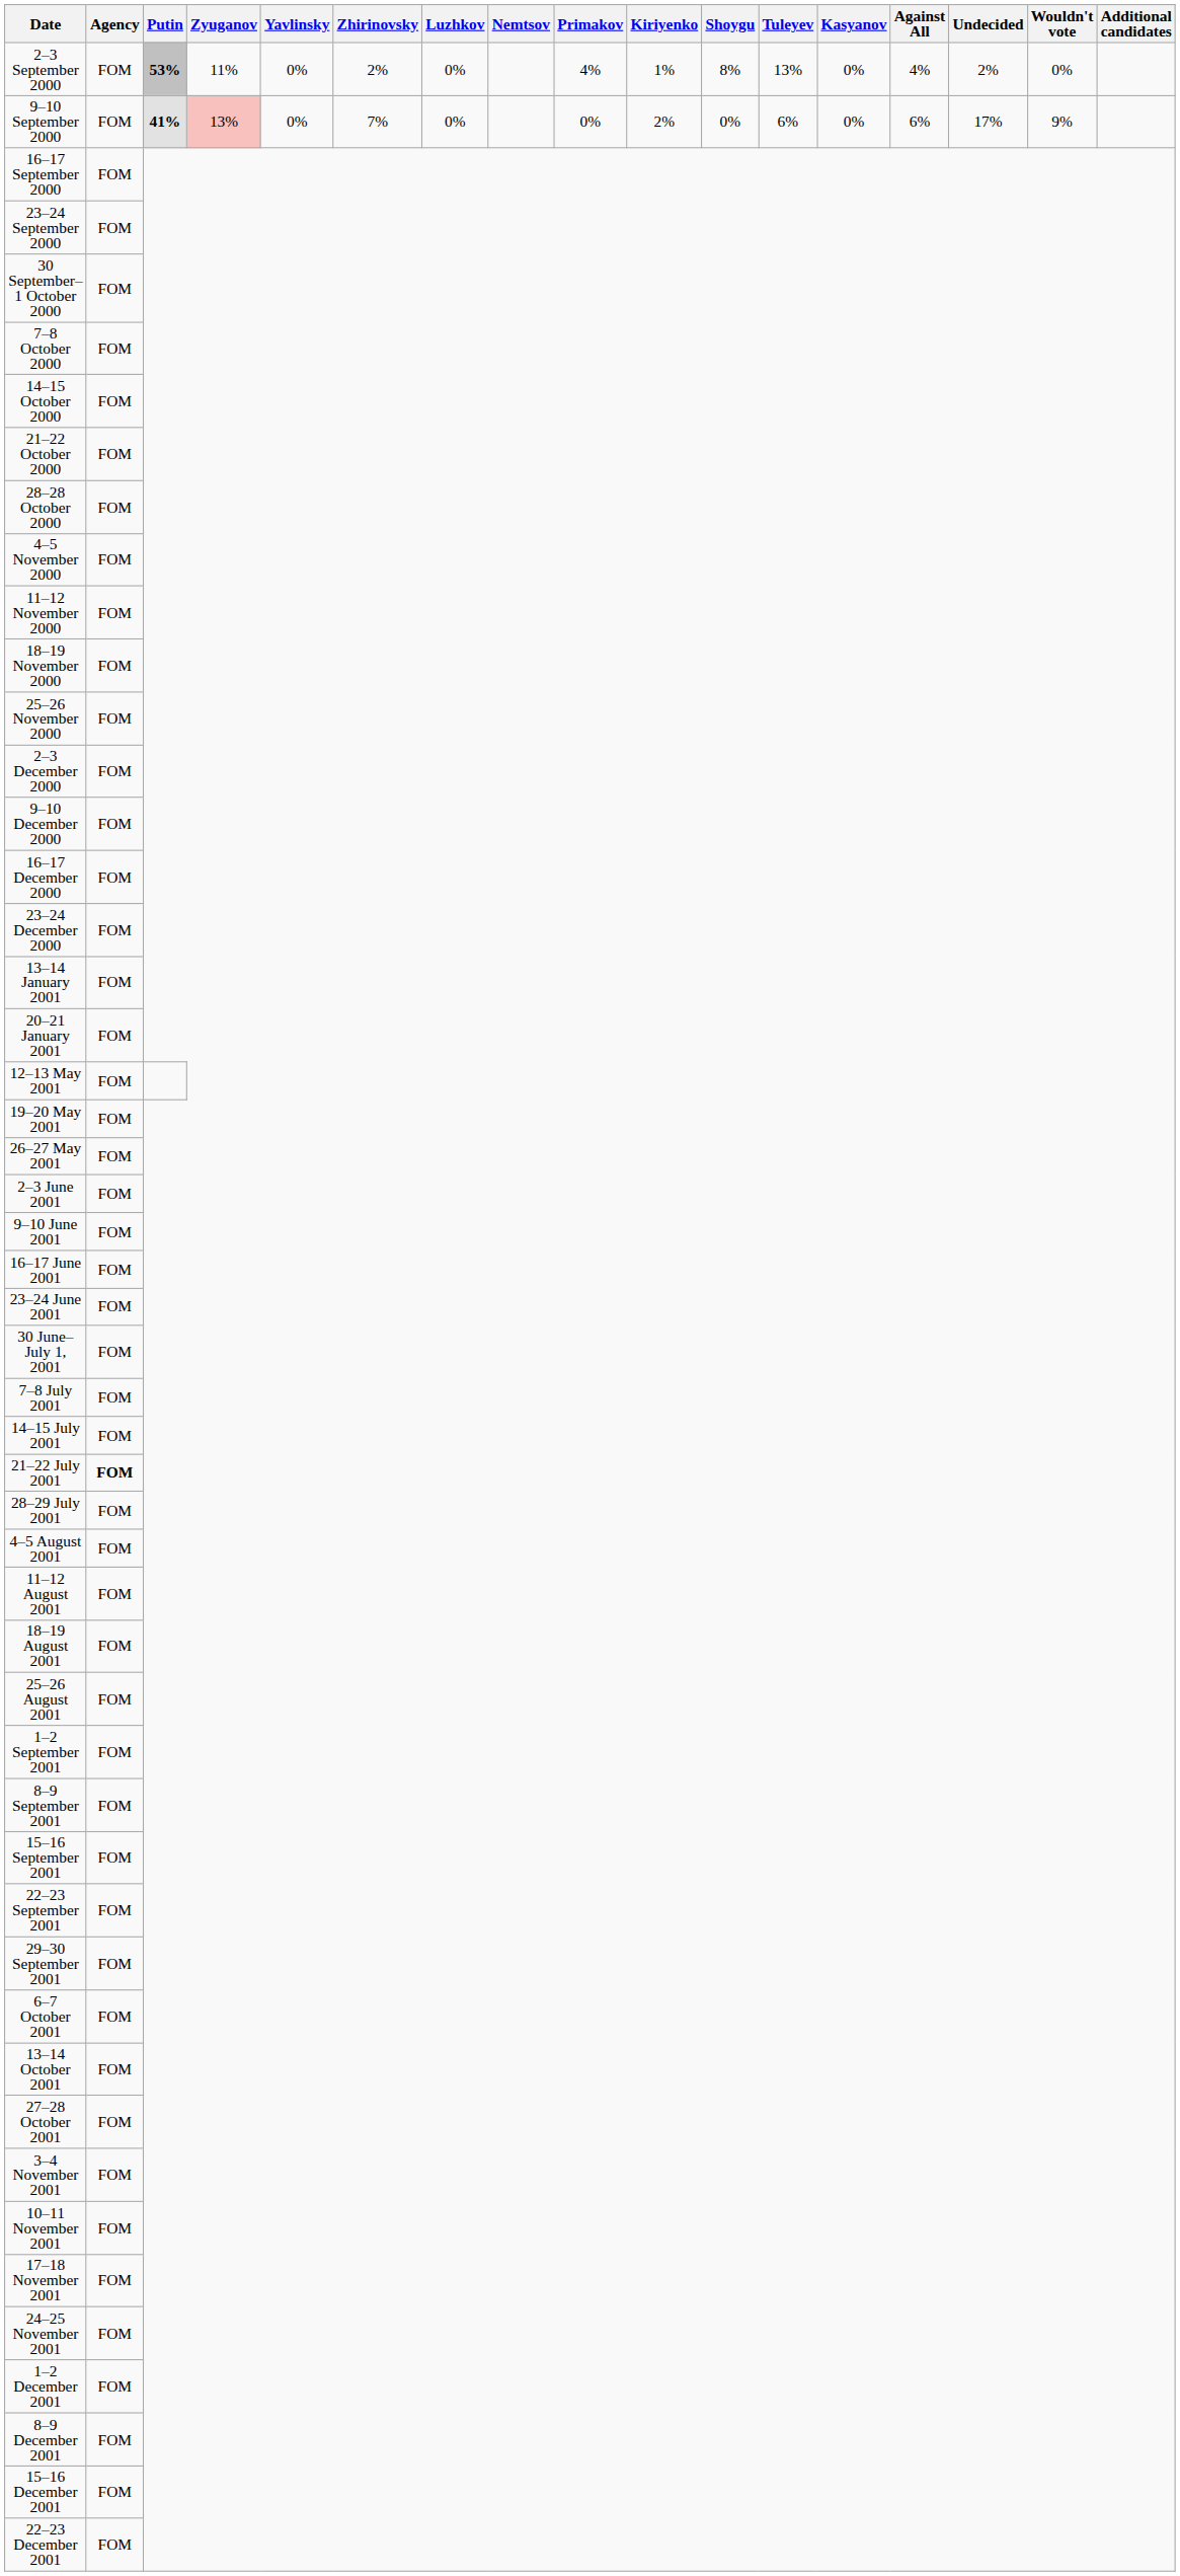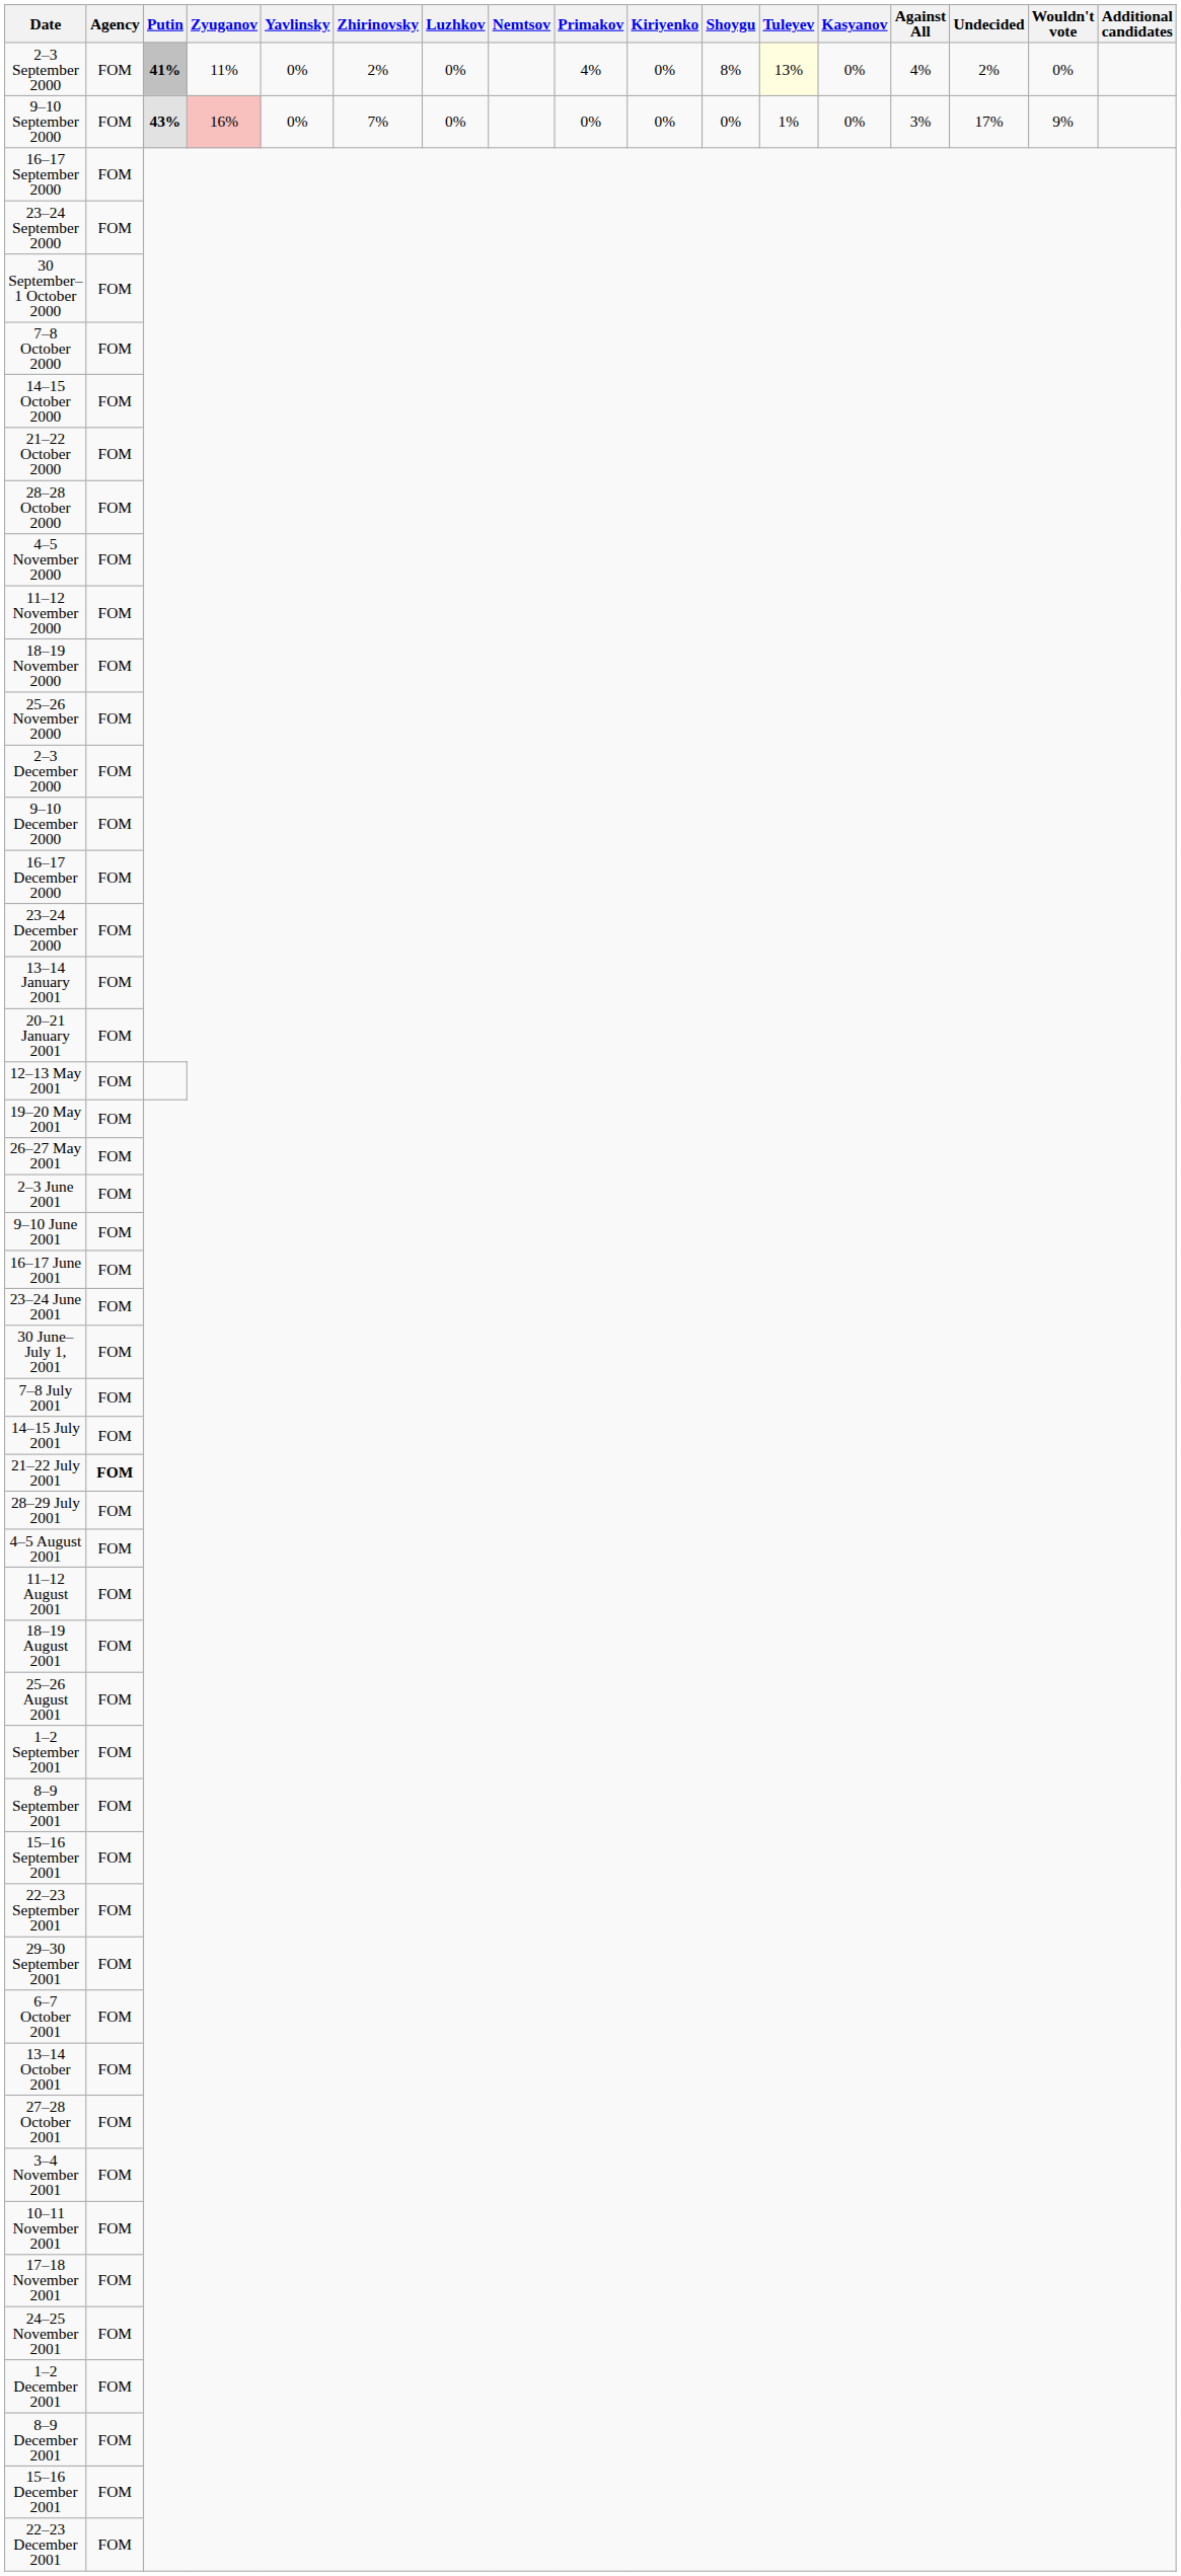 <table class=wikitable style="text-align:center; font-size:90%; line-height:14px">
 <tr>
 <th>Date</th>
 <th>Agency</th>
 <th><a href='#'>Putin</a></th>
 <th><a href='#'>Zyuganov</a></th>
 <th><a href='#'>Yavlinsky</a></th>
 <th><a href='#'>Zhirinovsky</a></th>
 <th><a href='#'>Luzhkov</a></th>
 <th><a href='#'>Nemtsov</a></th>
 <th><a href='#'>Primakov</a></th>
 <th><a href='#'>Kiriyenko</a></th>
 <th><a href='#'>Shoygu</a></th>
 <th><a href='#'>Tuleyev</a></th>
 <th><a href='#'>Kasyanov</a></th>
 <th>Against All</th>
 <th>Undecided</th>
 <th>Wouldn't vote</th>
 <th>Additional candidates</th>
 </tr>
 <tr>
 <td>2–3 September 2000</td>
 <td>FOM</td>
-<td style="background:#C0C0C0"><strong>53%</strong></td>
+<td style="background:#C0C0C0"><strong>41%</strong></td>
 <td>11%</td>
 <td>0%</td>
 <td>2%</td>
 <td>0%</td>
 <td></td>
 <td>4%</td>
-<td>1%</td>
+<td>0%</td>
 <td>8%</td>
-<td>13%</td>
+<td style="background: lightyellow;">13%</td>
 <td>0%</td>
 <td>4%</td>
 <td>2%</td>
 <td>0%</td>
 <td></td>
 </tr>
 <tr>
 <td>9–10 September 2000</td>
 <td>FOM</td>
-<td style="background:#E2E2E2"><strong>41%</strong></td>
-<td style="background:#F8C1BE">13%</td>
+<td style="background:#E2E2E2"><strong>43%</strong></td>
+<td style="background:#F8C1BE">16%</td>
 <td>0%</td>
 <td>7%</td>
 <td>0%</td>
 <td></td>
 <td>0%</td>
-<td>2%</td>
 <td>0%</td>
-<td>6%</td>
 <td>0%</td>
-<td>6%</td>
+<td>1%</td>
+<td>0%</td>
+<td>3%</td>
 <td>17%</td>
 <td>9%</td>
 <td></td>
 </tr>
 <tr>
 <td>16–17 September 2000</td>
 <td>FOM</td>
 </tr>
 <tr>
 <td>23–24 September 2000</td>
 <td>FOM</td>
 </tr>
 <tr>
 <td>30 September–1 October 2000</td>
 <td>FOM</td>
 </tr>
 <tr>
 <td>7–8 October 2000</td>
 <td>FOM</td>
 </tr>
 <tr>
 <td>14–15 October 2000</td>
 <td>FOM</td>
 </tr>
 <tr>
 <td>21–22 October 2000</td>
 <td>FOM</td>
 </tr>
 <tr>
 <td>28–28 October 2000</td>
 <td>FOM</td>
 </tr>
 <tr>
 <td>4–5 November 2000</td>
 <td>FOM</td>
 </tr>
 <tr>
 <td>11–12 November 2000</td>
 <td>FOM</td>
 </tr>
 <tr>
 <td>18–19 November 2000</td>
 <td>FOM</td>
 </tr>
 <tr>
 <td>25–26 November 2000</td>
 <td>FOM</td>
 </tr>
 <tr>
 <td>2–3 December 2000</td>
 <td>FOM</td>
 </tr>
 <tr>
 <td>9–10 December 2000</td>
 <td>FOM</td>
 </tr>
 <tr>
 <td>16–17 December 2000</td>
 <td>FOM</td>
 </tr>
 <tr>
 <td>23–24 December 2000</td>
 <td>FOM</td>
 </tr>
 <tr>
 <td>13–14 January 2001</td>
 <td>FOM</td>
 </tr>
 <tr>
 <td>20–21 January 2001</td>
 <td>FOM</td>
 </tr>
 <tr>
 <td>12–13 May 2001</td>
 <td>FOM</td>
 <td></td>
 </tr>
 <tr>
 <td>19–20 May 2001</td>
 <td>FOM</td>
 </tr>
 <tr>
 <td>26–27 May 2001</td>
 <td>FOM</td>
 </tr>
 <tr>
 <td>2–3 June 2001</td>
 <td>FOM</td>
 </tr>
 <tr>
 <td>9–10 June 2001</td>
 <td>FOM</td>
 </tr>
 <tr>
 <td>16–17 June 2001</td>
 <td>FOM</td>
 </tr>
 <tr>
 <td>23–24 June 2001</td>
 <td>FOM</td>
 </tr>
 <tr>
 <td>30 June–July 1, 2001</td>
 <td>FOM</td>
 </tr>
 <tr>
 <td>7–8 July 2001</td>
 <td>FOM</td>
 </tr>
 <tr>
 <td>14–15 July 2001</td>
 <td>FOM</td>
 </tr>
 <tr>
 <td>21–22 July 2001</td>
 <td><strong>FOM</strong></td>
 </tr>
 <tr>
 <td>28–29 July 2001</td>
 <td>FOM</td>
 </tr>
 <tr>
 <td>4–5 August 2001</td>
 <td>FOM</td>
 </tr>
 <tr>
 <td>11–12 August 2001</td>
 <td>FOM</td>
 </tr>
 <tr>
 <td>18–19 August 2001</td>
 <td>FOM</td>
 </tr>
 <tr>
 <td>25–26 August 2001</td>
 <td>FOM</td>
 </tr>
 <tr>
 <td>1–2 September 2001</td>
 <td>FOM</td>
 </tr>
 <tr>
 <td>8–9 September 2001</td>
 <td>FOM</td>
 </tr>
 <tr>
 <td>15–16 September 2001</td>
 <td>FOM</td>
 </tr>
 <tr>
 <td>22–23 September 2001</td>
 <td>FOM</td>
 </tr>
 <tr>
 <td>29–30 September 2001</td>
 <td>FOM</td>
 </tr>
 <tr>
 <td>6–7 October 2001</td>
 <td>FOM</td>
 </tr>
 <tr>
 <td>13–14 October 2001</td>
 <td>FOM</td>
 </tr>
 <tr>
 <td>27–28 October 2001</td>
 <td>FOM</td>
 </tr>
 <tr>
 <td>3–4 November 2001</td>
 <td>FOM</td>
 </tr>
 <tr>
 <td>10–11 November 2001</td>
 <td>FOM</td>
 </tr>
 <tr>
 <td>17–18 November 2001</td>
 <td>FOM</td>
 </tr>
 <tr>
 <td>24–25 November 2001</td>
 <td>FOM</td>
 </tr>
 <tr>
 <td>1–2 December 2001</td>
 <td>FOM</td>
 </tr>
 <tr>
 <td>8–9 December 2001</td>
 <td>FOM</td>
 </tr>
 <tr>
 <td>15–16 December 2001</td>
 <td>FOM</td>
 </tr>
 <tr>
 <td>22–23 December 2001</td>
 <td>FOM</td>
 </tr>
 </table>
